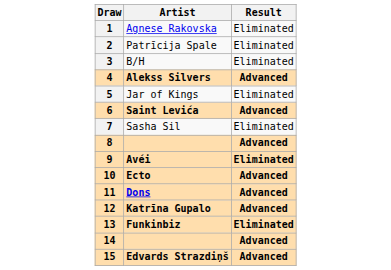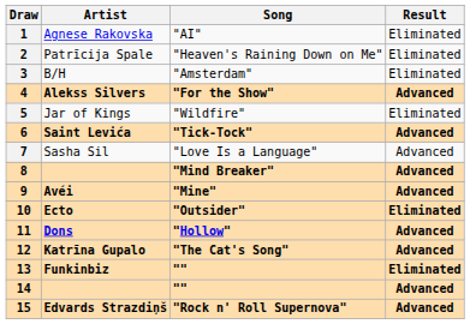 <table class="sortable wikitable plainrowheaders" style="margin: 1em auto 1em auto; text-align:left">
 <tr>
 <th>Draw</th>
 <th>Artist</th>
+<th>Song</th>
 <th>Result</th>
 </tr>
 <tr>
 <th scope="row" style="text-align:center;">1</th>
 <td><a href='#'>Agnese Rakovska</a></td>
+<td>"AI"</td>
 <td align="center">Eliminated</td>
 </tr>
 <tr>
 <th scope="row" style="text-align:center;">2</th>
 <td>Patrīcija Spale</td>
+<td>"Heaven's Raining Down on Me"</td>
 <td align="center">Eliminated</td>
 </tr>
 <tr>
 <th scope="row" style="text-align:center;">3</th>
 <td>B/H</td>
+<td>"Amsterdam"</td>
 <td align="center">Eliminated</td>
 </tr>
 <tr style="font-weight:bold; background:navajowhite;">
 <th scope="row" style="text-align:center; font-weight:bold; background:navajowhite;">4</th>
 <td>Alekss Silvers</td>
+<td>"For the Show"</td>
 <td align="center">Advanced</td>
 </tr>
 <tr>
 <th scope="row" style="text-align:center;">5</th>
 <td>Jar of Kings</td>
+<td>"Wildfire"</td>
 <td align="center">Eliminated</td>
 </tr>
 <tr style="font-weight:bold; background:navajowhite;">
 <th scope="row" style="text-align:center; font-weight:bold; background:navajowhite;">6</th>
 <td>Saint Levića</td>
+<td>"Tick-Tock"</td>
 <td align="center">Advanced</td>
 </tr>
 <tr>
 <th scope="row" style="text-align:center;">7</th>
 <td>Sasha Sil</td>
-<td align="center">Eliminated</td>
+<td>"Love Is a Language"</td>
+<td align="center">Advanced</td>
 </tr>
 <tr style="font-weight:bold; background:navajowhite;">
 <th scope="row" style="text-align:center; font-weight:bold; background:navajowhite;">8</th>
 <td></td>
+<td>"Mind Breaker"</td>
 <td align="center">Advanced</td>
 </tr>
 <tr style="font-weight:bold; background:navajowhite;">
 <th scope="row" style="text-align:center; font-weight:bold; background:navajowhite;">9</th>
 <td>Avéi</td>
-<td align="center">Eliminated</td>
+<td>"Mine"</td>
+<td align="center">Advanced</td>
 </tr>
 <tr style="font-weight:bold; background:navajowhite;">
 <th scope="row" style="text-align:center; font-weight:bold; background:navajowhite;">10</th>
 <td>Ecto</td>
-<td align="center">Advanced</td>
+<td>"Outsider"</td>
+<td align="center">Eliminated</td>
 </tr>
 <tr style="font-weight:bold; background:navajowhite;">
 <th scope="row" style="text-align:center; font-weight:bold; background:navajowhite;">11</th>
 <td><a href='#'>Dons</a></td>
+<td>"<a href='#'>Hollow</a>"</td>
 <td align="center">Advanced</td>
 </tr>
 <tr style="font-weight:bold; background:navajowhite;">
 <th scope="row" style="text-align:center; font-weight:bold; background:navajowhite;">12</th>
 <td>Katrīna Gupalo</td>
+<td>"The Cat's Song"</td>
 <td align="center">Advanced</td>
 </tr>
 <tr style="font-weight:bold; background:navajowhite;">
 <th scope="row" style="text-align:center; font-weight:bold; background:navajowhite;">13</th>
 <td>Funkinbiz</td>
+<td>""</td>
 <td align="center">Eliminated</td>
 </tr>
 <tr style="font-weight:bold; background:navajowhite;">
 <th scope="row" style="text-align:center; font-weight:bold; background:navajowhite;">14</th>
 <td></td>
+<td>""</td>
 <td align="center">Advanced</td>
 </tr>
 <tr style="font-weight:bold; background:navajowhite;">
 <th scope="row" style="text-align:center; font-weight:bold; background:navajowhite;">15</th>
 <td>Edvards Strazdiņš</td>
+<td>"Rock n' Roll Supernova"</td>
 <td align="center">Advanced</td>
 </tr>
 </table>
